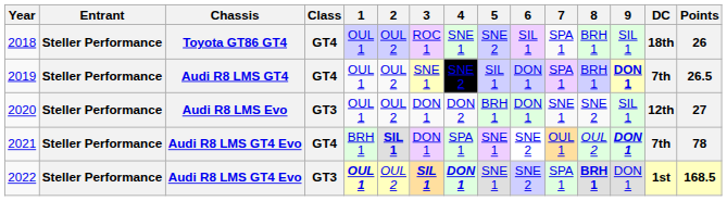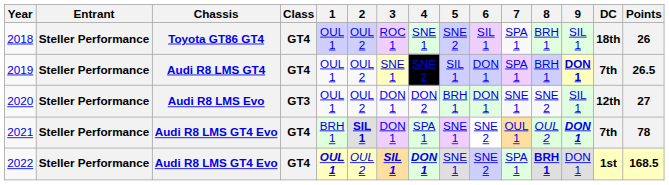 <table class="wikitable" style="text-align:center; font-size:85%">
 <tr>
 <th>Year</th>
 <th>Entrant</th>
 <th>Chassis</th>
 <th>Class</th>
 <th>1</th>
 <th>2</th>
 <th>3</th>
 <th>4</th>
 <th>5</th>
 <th>6</th>
 <th>7</th>
 <th>8</th>
 <th>9</th>
 <th>DC</th>
 <th>Points</th>
 </tr>
 <tr>
 <td><a href='#'>2018</a></td>
 <th nowrap>Steller Performance</th>
 <th nowrap><a href='#'>Toyota GT86 GT4</a></th>
 <th>GT4</th>
 <td style="background:#CFCFFF;"><a href='#'>OUL<br>1</a><br></td>
 <td style="background:#CFCFFF;"><a href='#'>OUL<br>2</a><br></td>
 <td style="background:#EFCFFF;"><a href='#'>ROC<br>1</a><br></td>
 <td style="background:#DFFFDF;"><a href='#'>SNE<br>1</a><br></td>
 <td style="background:#CFCFFF;"><a href='#'>SNE<br>2</a><br></td>
 <td style="background:#EFCFFF;"><a href='#'>SIL<br>1</a><br></td>
 <td><a href='#'>SPA<br>1</a></td>
 <td style="background:#DFFFDF;"><a href='#'>BRH<br>1</a><br></td>
 <td style="background:#DFFFDF;"><a href='#'>SIL<br>1</a><br></td>
 <th>18th</th>
 <th>26</th>
 </tr>
 <tr>
 <td><a href='#'>2019</a></td>
 <th nowrap>Steller Performance</th>
 <th nowrap><a href='#'>Audi R8 LMS GT4</a></th>
 <th>GT4</th>
 <td><a href='#'>OUL<br>1</a></td>
 <td><a href='#'>OUL<br>2</a></td>
 <td style="background:#FFFFBF;"><a href='#'>SNE<br>1</a><br></td>
 <td style="background:#000000; color:white"><a href='#'><span>SNE<br>2</span></a><br></td>
 <td style="background:#CFCFFF;"><a href='#'>SIL<br>1</a><br></td>
 <td style="background:#CFCFFF;"><a href='#'>DON<br>1</a><br></td>
 <td style="background:#EFCFFF;"><a href='#'>SPA<br>1</a><br></td>
 <td style="background:#CFCFFF;"><a href='#'>BRH<br>1</a><br></td>
 <td style="background:#FFFFBF;"><strong><a href='#'>DON<br>1</a></strong><br></td>
 <th>7th</th>
 <th>26.5</th>
 </tr>
 <tr>
 <td><a href='#'>2020</a></td>
 <th nowrap>Steller Performance</th>
 <th nowrap><a href='#'>Audi R8 LMS Evo</a></th>
 <th>GT3</th>
 <td><a href='#'>OUL<br>1</a></td>
 <td><a href='#'>OUL<br>2</a></td>
 <td><a href='#'>DON<br>1</a></td>
 <td><a href='#'>DON<br>2</a></td>
 <td style="background:#DFFFDF;"><a href='#'>BRH<br>1</a><br></td>
 <td style="background:#DFFFDF;"><a href='#'>DON<br>1</a><br></td>
 <td><a href='#'>SNE<br>1</a></td>
 <td><a href='#'>SNE<br>2</a></td>
 <td style="background:#DFFFDF;"><a href='#'>SIL<br>1</a><br></td>
 <th>12th</th>
 <th>27</th>
 </tr>
 <tr>
 <td><a href='#'>2021</a></td>
 <th nowrap>Steller Performance</th>
 <th nowrap><a href='#'>Audi R8 LMS GT4 Evo</a></th>
 <th>GT4</th>
 <td style="background:#DFFFDF;"><a href='#'>BRH<br>1</a><br></td>
 <td style="background:#DFDFDF;"><strong><a href='#'>SIL<br>1</a></strong><br></td>
 <td style="background:#EFCFFF;"><a href='#'>DON<br>1</a><br></td>
 <td style="background:#DFFFDF;"><a href='#'>SPA<br>1</a><br></td>
 <td style="background:#EFCFFF;"><a href='#'>SNE<br>1</a><br></td>
 <td style="background:#FFFFFF;"><a href='#'>SNE<br>2</a><br></td>
 <td style="background:#FFDF9F;"><a href='#'>OUL<br>1</a><br></td>
 <td style="background:#DFFFDF;"><em><a href='#'>OUL<br>2</a></em><br></td>
 <td style="background:#DFFFDF;"><strong><em><a href='#'>DON<br>1</a></em></strong><br></td>
 <th>7th</th>
 <th>78</th>
 </tr>
 <tr>
 <td><a href='#'>2022</a></td>
 <th nowrap>Steller Performance</th>
 <th nowrap><a href='#'>Audi R8 LMS GT4 Evo</a></th>
-<th>GT3</th>
+<th>GT4</th>
 <td style="background:#FFFFBF;"><strong><em><a href='#'>OUL<br>1</a></em></strong><br></td>
 <td style="background:#FFFFBF;"><em><a href='#'>OUL<br>2</a></em><br></td>
 <td style="background:#FFDF9F;"><strong><em><a href='#'>SIL<br>1</a></em></strong><br></td>
 <td style="background:#DFFFDF;"><strong><em><a href='#'>DON<br>1</a></em></strong><br></td>
 <td style="background:#DFDFDF;"><a href='#'>SNE<br>1</a><br></td>
 <td style="background:#CFCFFF;"><a href='#'>SNE<br>2</a><br></td>
 <td style="background:#DFFFDF;"><a href='#'>SPA<br>1</a><br></td>
 <td style="background:#DFDFDF;"><strong><a href='#'>BRH<br>1</a></strong><br></td>
 <td style="background:#DFDFDF;"><a href='#'>DON<br>1</a><br></td>
 <th style="background:#FFFFBF;">1st</th>
 <th style="background:#FFFFBF;">168.5</th>
 </tr>
 </table>
